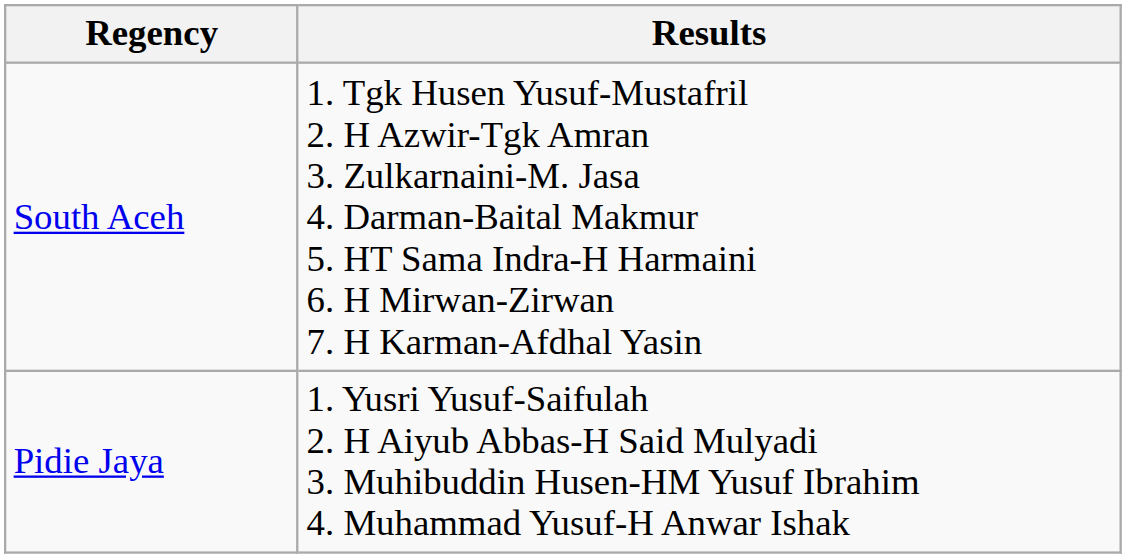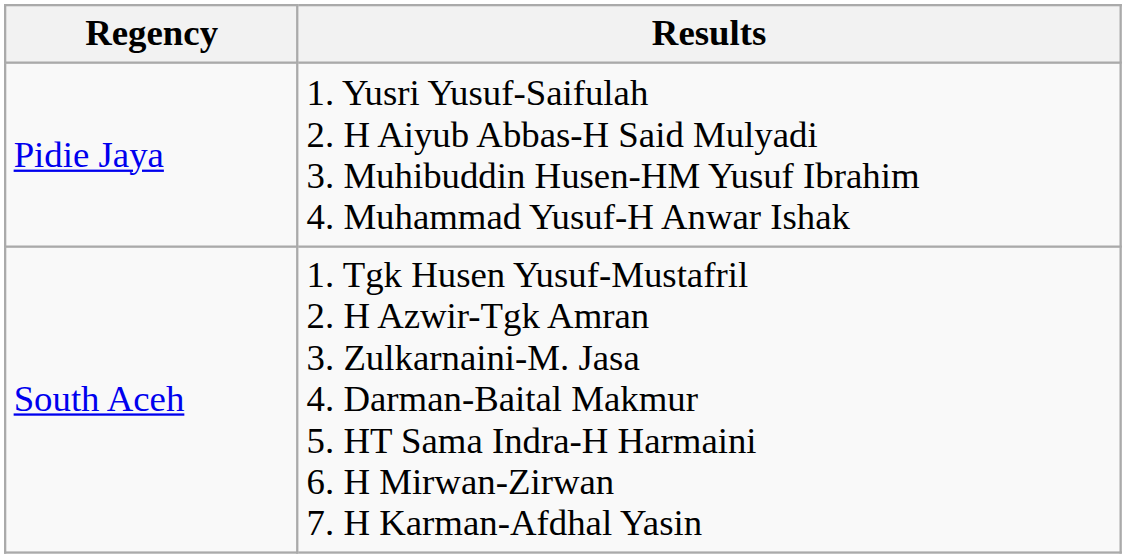 <table class="wikitable sortable" style="text-align: center;">
 <tr style="text-align: center;">
 <th style="width: 120px;">Regency</th>
 <th style="width: 350px;">Results</th>
 </tr>
 <tr>
+<td style="text-align: left;"><a href='#'>Pidie Jaya</a></td>
+<td style="text-align: left;">1. Yusri Yusuf-Saifulah<br>2. H Aiyub Abbas-H Said Mulyadi<br>3. Muhibuddin Husen-HM Yusuf Ibrahim<br>4. Muhammad Yusuf-H Anwar Ishak</td>
+</tr>
+<tr>
 <td style="text-align: left;"><a href='#'>South Aceh</a></td>
 <td style="text-align: left;">1. Tgk Husen Yusuf-Mustafril<br>2. H Azwir-Tgk Amran<br>3. Zulkarnaini-M. Jasa<br>4. Darman-Baital Makmur<br>5. HT Sama Indra-H Harmaini<br>6. H Mirwan-Zirwan<br>7. H Karman-Afdhal Yasin</td>
 </tr>
-<tr>
-<td style="text-align: left;"><a href='#'>Pidie Jaya</a></td>
-<td style="text-align: left;">1. Yusri Yusuf-Saifulah<br>2. H Aiyub Abbas-H Said Mulyadi<br>3. Muhibuddin Husen-HM Yusuf Ibrahim<br>4. Muhammad Yusuf-H Anwar Ishak</td>
-</tr>
 </table>
